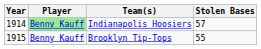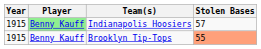 <table class="wikitable sortable">
 <tr>
 <th>Year</th>
 <th>Player</th>
 <th>Team(s)</th>
 <th>Stolen Bases</th>
 </tr>
 <tr>
-<td>1914</td>
+<td>1915</td>
 <td style="background: lightgreen;"><a href='#'>Benny Kauff</a></td>
 <td><a href='#'>Indianapolis Hoosiers</a></td>
 <td>57</td>
 </tr>
 <tr>
 <td>1915</td>
 <td><a href='#'>Benny Kauff</a></td>
 <td><a href='#'>Brooklyn Tip-Tops</a></td>
-<td>55</td>
+<td style="background: lightsalmon;">55</td>
 </tr>
 </table>
